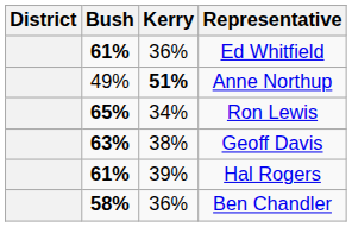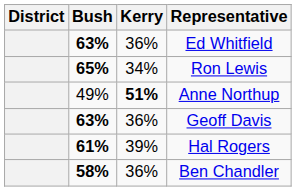 <table class=wikitable>
 <tr>
 <th>District</th>
 <th>Bush</th>
 <th>Kerry</th>
 <th>Representative</th>
 </tr>
 <tr align=center>
 <th></th>
-<td><strong>61%</strong></td>
+<td><strong>63%</strong></td>
 <td>36%</td>
 <td><a href='#'>Ed Whitfield</a></td>
+</tr>
+<tr align=center>
+<th></th>
+<td><strong>65%</strong></td>
+<td>34%</td>
+<td><a href='#'>Ron Lewis</a></td>
 </tr>
 <tr align=center>
 <th></th>
 <td>49%</td>
 <td><strong>51%</strong></td>
 <td><a href='#'>Anne Northup</a></td>
 </tr>
 <tr align=center>
 <th></th>
-<td><strong>65%</strong></td>
-<td>34%</td>
-<td><a href='#'>Ron Lewis</a></td>
-</tr>
-<tr align=center>
-<th></th>
 <td><strong>63%</strong></td>
-<td>38%</td>
+<td>36%</td>
 <td><a href='#'>Geoff Davis</a></td>
 </tr>
 <tr align=center>
 <th></th>
 <td><strong>61%</strong></td>
 <td>39%</td>
 <td><a href='#'>Hal Rogers</a></td>
 </tr>
 <tr align=center>
 <th></th>
 <td><strong>58%</strong></td>
 <td>36%</td>
 <td><a href='#'>Ben Chandler</a></td>
 </tr>
 </table>
